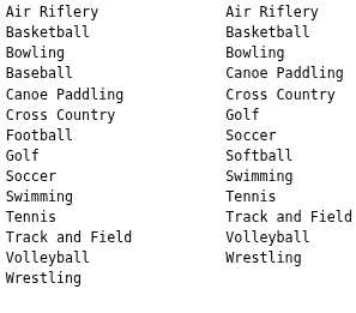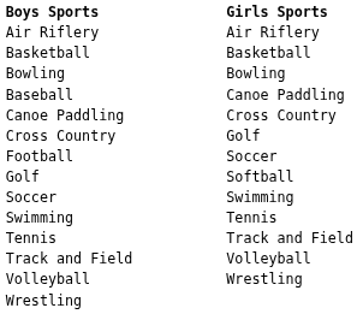 <table>
 <tr>
 <th style="width:150pt;"></th>
 <th style="width:100pt;"></th>
+</tr>
+<tr border="0">
+<td><strong>Boys Sports</strong></td>
+<td><strong>Girls Sports</strong></td>
 </tr>
 <tr>
 <td>Air Riflery</td>
 <td>Air Riflery</td>
 </tr>
 <tr>
 <td>Basketball</td>
 <td>Basketball</td>
 </tr>
 <tr>
 <td>Bowling</td>
 <td>Bowling</td>
 </tr>
 <tr>
 <td>Baseball</td>
 <td>Canoe Paddling</td>
 </tr>
 <tr>
 <td>Canoe Paddling</td>
 <td>Cross Country</td>
 </tr>
 <tr>
 <td>Cross Country</td>
 <td>Golf</td>
 </tr>
 <tr>
 <td>Football</td>
 <td>Soccer</td>
 </tr>
 <tr>
 <td>Golf</td>
 <td>Softball</td>
 </tr>
 <tr>
 <td>Soccer</td>
 <td>Swimming</td>
 </tr>
 <tr>
 <td>Swimming</td>
 <td>Tennis</td>
 </tr>
 <tr>
 <td>Tennis</td>
 <td>Track and Field</td>
 </tr>
 <tr>
 <td>Track and Field</td>
 <td>Volleyball</td>
 </tr>
 <tr>
 <td>Volleyball</td>
 <td>Wrestling</td>
 </tr>
 <tr>
 <td>Wrestling</td>
 <td></td>
 </tr>
 </table>
